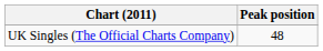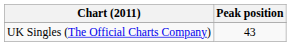 <table class="wikitable">
 <tr>
 <th>Chart (2011)</th>
 <th>Peak position</th>
 </tr>
 <tr>
 </tr>
 <tr>
 <td align="left">UK Singles (<a href='#'>The Official Charts Company</a>)</td>
-<td style="text-align:center;">48</td>
+<td style="text-align:center;">43</td>
 </tr>
 </table>
